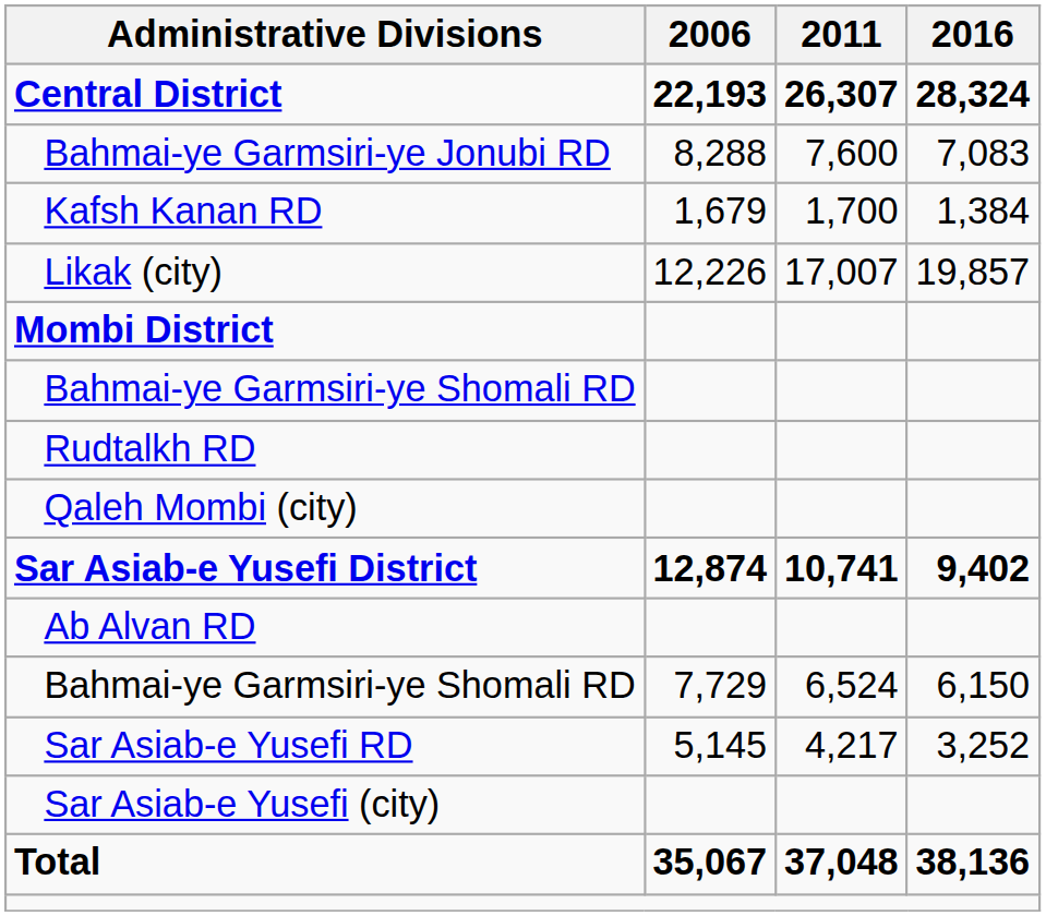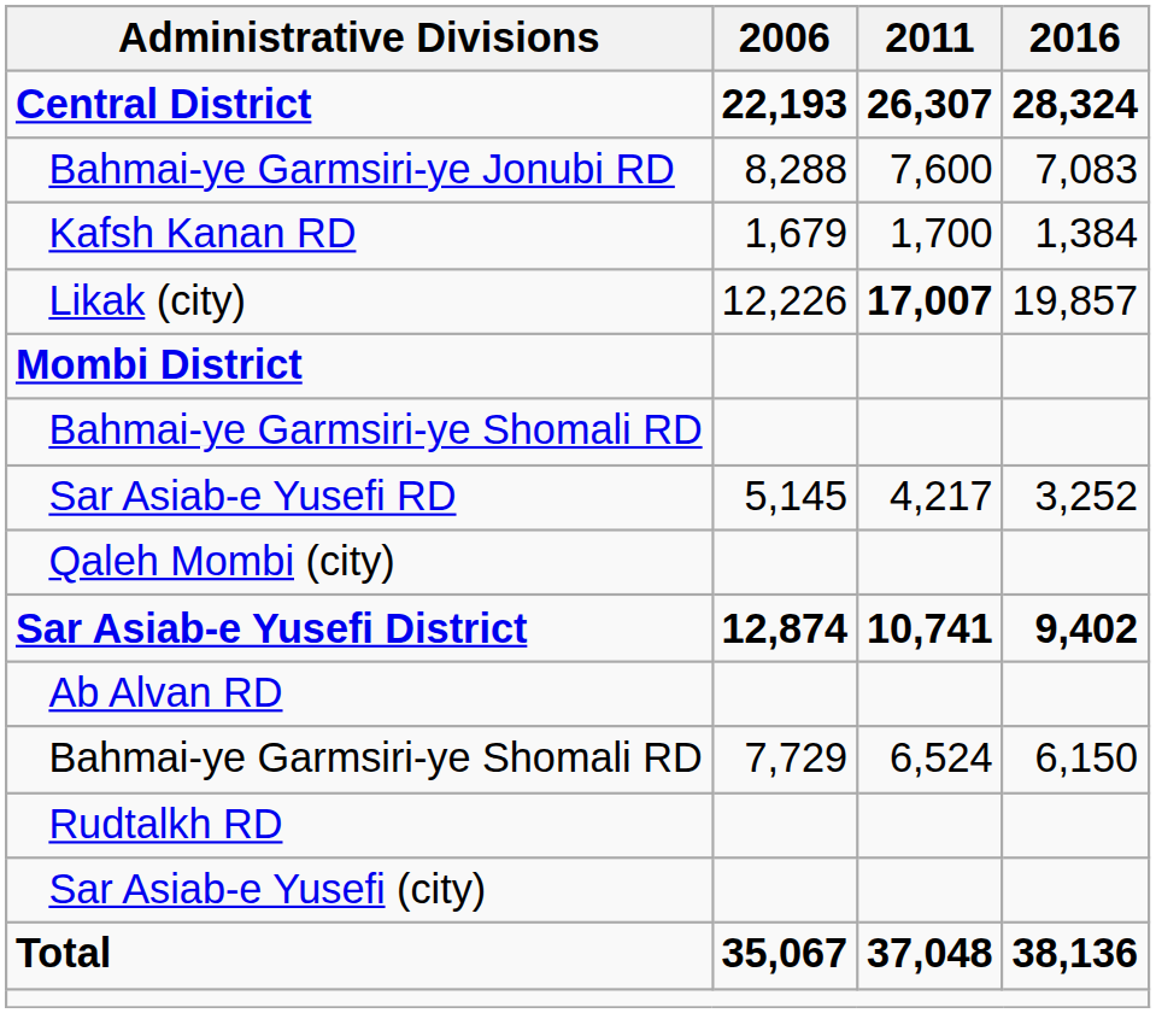 <table class="wikitable">
 <tr>
 <th>Administrative Divisions</th>
 <th>2006</th>
 <th>2011</th>
 <th>2016</th>
 </tr>
 <tr>
 <td><strong><a href='#'>Central District</a></strong></td>
 <td style="text-align: right;"><strong>22,193</strong></td>
 <td style="text-align: right;"><strong>26,307</strong></td>
 <td style="text-align: right;"><strong>28,324</strong></td>
 </tr>
 <tr>
 <td style="padding-left: 1em;"><a href='#'>Bahmai-ye Garmsiri-ye Jonubi RD</a></td>
 <td style="text-align: right;">8,288</td>
 <td style="text-align: right;">7,600</td>
 <td style="text-align: right;">7,083</td>
 </tr>
 <tr>
 <td style="padding-left: 1em;"><a href='#'>Kafsh Kanan RD</a></td>
 <td style="text-align: right;">1,679</td>
 <td style="text-align: right;">1,700</td>
 <td style="text-align: right;">1,384</td>
 </tr>
 <tr>
 <td style="padding-left: 1em;"><a href='#'>Likak</a> (city)</td>
 <td style="text-align: right;">12,226</td>
-<td style="text-align: right;">17,007</td>
+<td style="text-align: right;"><strong>17,007</strong></td>
 <td style="text-align: right;">19,857</td>
 </tr>
 <tr>
 <td><strong><a href='#'>Mombi District</a></strong></td>
 <td style="text-align: right;"></td>
 <td style="text-align: right;"></td>
 <td style="text-align: right;"></td>
 </tr>
 <tr>
 <td style="padding-left: 1em;"><a href='#'>Bahmai-ye Garmsiri-ye Shomali RD</a></td>
 <td style="text-align: right;"></td>
 <td style="text-align: right;"></td>
 <td style="text-align: right;"></td>
 </tr>
 <tr>
-<td style="padding-left: 1em;"><a href='#'>Rudtalkh RD</a></td>
-<td style="text-align: right;"></td>
-<td style="text-align: right;"></td>
-<td style="text-align: right;"></td>
+<td style="padding-left: 1em;"><a href='#'>Sar Asiab-e Yusefi RD</a></td>
+<td style="text-align: right;">5,145</td>
+<td style="text-align: right;">4,217</td>
+<td style="text-align: right;">3,252</td>
 </tr>
 <tr>
 <td style="padding-left: 1em;"><a href='#'>Qaleh Mombi</a> (city)</td>
 <td style="text-align: right;"></td>
 <td style="text-align: right;"></td>
 <td style="text-align: right;"></td>
 </tr>
 <tr>
 <td><strong><a href='#'>Sar Asiab-e Yusefi District</a></strong></td>
 <td style="text-align: right;"><strong>12,874</strong></td>
 <td style="text-align: right;"><strong>10,741</strong></td>
 <td style="text-align: right;"><strong>9,402</strong></td>
 </tr>
 <tr>
 <td style="padding-left: 1em;"><a href='#'>Ab Alvan RD</a></td>
 <td style="text-align: right;"></td>
 <td style="text-align: right;"></td>
 <td style="text-align: right;"></td>
 </tr>
 <tr>
 <td style="padding-left: 1em;">Bahmai-ye Garmsiri-ye Shomali RD</td>
 <td style="text-align: right;">7,729</td>
 <td style="text-align: right;">6,524</td>
 <td style="text-align: right;">6,150</td>
 </tr>
 <tr>
-<td style="padding-left: 1em;"><a href='#'>Sar Asiab-e Yusefi RD</a></td>
-<td style="text-align: right;">5,145</td>
-<td style="text-align: right;">4,217</td>
-<td style="text-align: right;">3,252</td>
+<td style="padding-left: 1em;"><a href='#'>Rudtalkh RD</a></td>
+<td style="text-align: right;"></td>
+<td style="text-align: right;"></td>
+<td style="text-align: right;"></td>
 </tr>
 <tr>
 <td style="padding-left: 1em;"><a href='#'>Sar Asiab-e Yusefi</a> (city)</td>
 <td style="text-align: right;"></td>
 <td style="text-align: right;"></td>
 <td style="text-align: right;"></td>
 </tr>
 <tr>
 <td><strong>Total</strong></td>
 <td style="text-align: right;"><strong>35,067</strong></td>
 <td style="text-align: right;"><strong>37,048</strong></td>
 <td style="text-align: right;"><strong>38,136</strong></td>
 </tr>
 <tr>
 <td colspan=4></td>
 </tr>
 </table>
